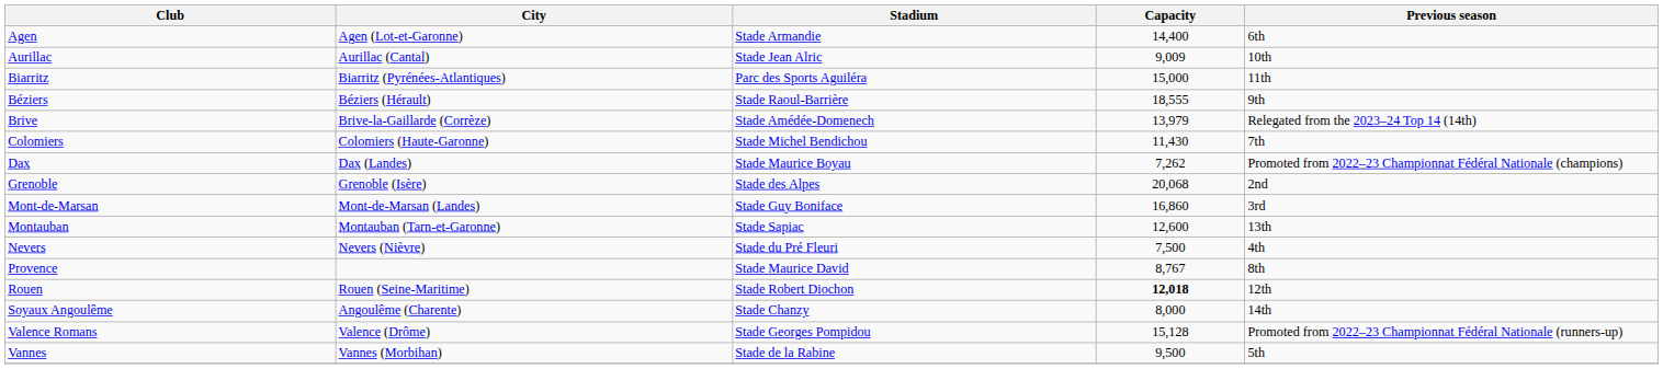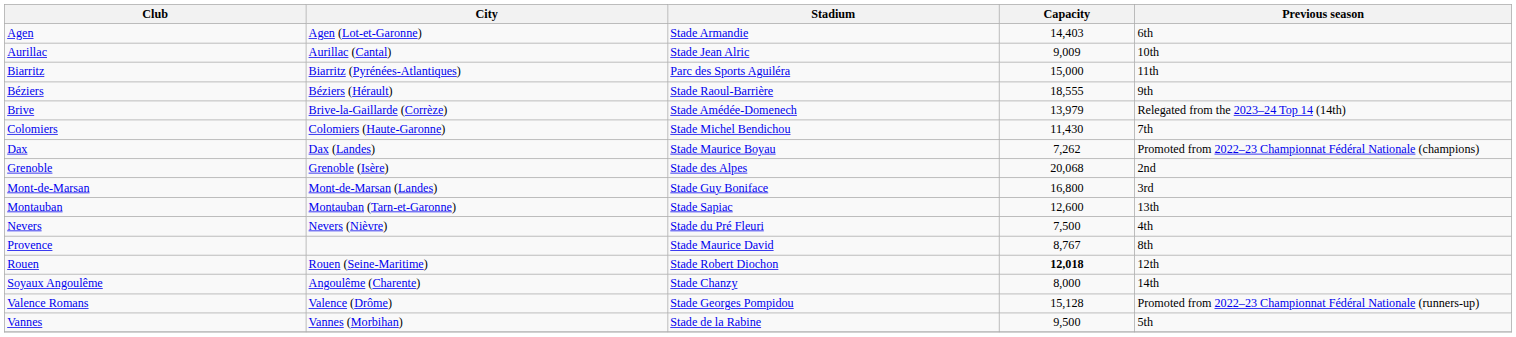 <table class="wikitable sortable" width="100%">
 <tr>
 <th width="20%">Club</th>
 <th width="24%">City</th>
 <th width="22%">Stadium</th>
 <th width="9%">Capacity</th>
 <th>Previous season</th>
 </tr>
 <tr>
 <td><a href='#'>Agen</a></td>
 <td><a href='#'>Agen</a> (<a href='#'>Lot-et-Garonne</a>)</td>
 <td><a href='#'>Stade Armandie</a></td>
-<td align=center>14,400</td>
+<td align=center>14,403</td>
 <td>6th</td>
 </tr>
 <tr>
 <td><a href='#'>Aurillac</a></td>
 <td><a href='#'>Aurillac</a> (<a href='#'>Cantal</a>)</td>
 <td><a href='#'>Stade Jean Alric</a></td>
 <td align=center>9,009</td>
 <td>10th</td>
 </tr>
 <tr>
 <td><a href='#'>Biarritz</a></td>
 <td><a href='#'>Biarritz</a> (<a href='#'>Pyrénées-Atlantiques</a>)</td>
 <td><a href='#'>Parc des Sports Aguiléra</a></td>
 <td align=center>15,000</td>
 <td>11th</td>
 </tr>
 <tr>
 <td><a href='#'>Béziers</a></td>
 <td><a href='#'>Béziers</a> (<a href='#'>Hérault</a>)</td>
 <td><a href='#'>Stade Raoul-Barrière</a></td>
 <td align=center>18,555</td>
 <td>9th</td>
 </tr>
 <tr>
 <td><a href='#'>Brive</a></td>
 <td><a href='#'>Brive-la-Gaillarde</a> (<a href='#'>Corrèze</a>)</td>
 <td><a href='#'>Stade Amédée-Domenech</a></td>
 <td align=center>13,979</td>
 <td>Relegated from the <a href='#'>2023–24 Top 14</a> (14th)</td>
 </tr>
 <tr>
 <td><a href='#'>Colomiers</a></td>
 <td><a href='#'>Colomiers</a> (<a href='#'>Haute-Garonne</a>)</td>
 <td><a href='#'>Stade Michel Bendichou</a></td>
 <td align=center>11,430</td>
 <td>7th</td>
 </tr>
 <tr>
 <td><a href='#'>Dax</a></td>
 <td><a href='#'>Dax</a> (<a href='#'>Landes</a>)</td>
 <td><a href='#'>Stade Maurice Boyau</a></td>
 <td align=center>7,262</td>
 <td>Promoted from <a href='#'>2022–23 Championnat Fédéral Nationale</a> (champions)</td>
 </tr>
 <tr>
 <td><a href='#'>Grenoble</a></td>
 <td><a href='#'>Grenoble</a> (<a href='#'>Isère</a>)</td>
 <td><a href='#'>Stade des Alpes</a></td>
 <td align=center>20,068</td>
 <td>2nd</td>
 </tr>
 <tr>
 <td><a href='#'>Mont-de-Marsan</a></td>
 <td><a href='#'>Mont-de-Marsan</a> (<a href='#'>Landes</a>)</td>
 <td><a href='#'>Stade Guy Boniface</a></td>
-<td align=center>16,860</td>
+<td align=center>16,800</td>
 <td>3rd</td>
 </tr>
 <tr>
 <td><a href='#'>Montauban</a></td>
 <td><a href='#'>Montauban</a> (<a href='#'>Tarn-et-Garonne</a>)</td>
 <td><a href='#'>Stade Sapiac</a></td>
 <td align=center>12,600</td>
 <td>13th</td>
 </tr>
 <tr>
 <td><a href='#'>Nevers</a></td>
 <td><a href='#'>Nevers</a> (<a href='#'>Nièvre</a>)</td>
 <td><a href='#'>Stade du Pré Fleuri</a></td>
 <td align=center>7,500</td>
 <td>4th</td>
 </tr>
 <tr>
 <td><a href='#'>Provence</a></td>
 <td></td>
 <td><a href='#'>Stade Maurice David</a></td>
 <td align=center>8,767</td>
 <td>8th</td>
 </tr>
 <tr>
 <td><a href='#'>Rouen</a></td>
 <td><a href='#'>Rouen</a> (<a href='#'>Seine-Maritime</a>)</td>
 <td><a href='#'>Stade Robert Diochon</a><br></td>
 <td align=center><strong>12,018</strong></td>
 <td>12th</td>
 </tr>
 <tr>
 <td><a href='#'>Soyaux Angoulême</a></td>
 <td><a href='#'>Angoulême</a> (<a href='#'>Charente</a>)</td>
 <td><a href='#'>Stade Chanzy</a></td>
 <td align=center>8,000</td>
 <td>14th</td>
 </tr>
 <tr>
 <td><a href='#'>Valence Romans</a></td>
 <td><a href='#'>Valence</a> (<a href='#'>Drôme</a>)</td>
 <td><a href='#'>Stade Georges Pompidou</a></td>
 <td align=center>15,128</td>
 <td>Promoted from <a href='#'>2022–23 Championnat Fédéral Nationale</a> (runners-up)</td>
 </tr>
 <tr>
 <td><a href='#'>Vannes</a></td>
 <td><a href='#'>Vannes</a> (<a href='#'>Morbihan</a>)</td>
 <td><a href='#'>Stade de la Rabine</a></td>
 <td align=center>9,500</td>
 <td>5th</td>
 </tr>
 <tr>
 </tr>
 </table>
